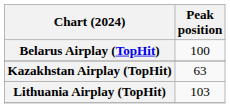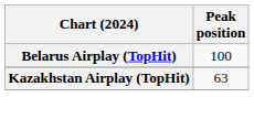 <table class="wikitable sortable plainrowheaders" style="text-align:center">
 <tr>
 <th scope="col">Chart (2024)</th>
 <th scope="col">Peak<br>position</th>
 </tr>
 <tr>
 <th scope="row">Belarus Airplay (<a href='#'>TopHit</a>)</th>
 <td>100</td>
 </tr>
 <tr>
 </tr>
 <tr>
 <th scope="row">Kazakhstan Airplay (TopHit)</th>
 <td>63</td>
 </tr>
 <tr>
-<th scope="row">Lithuania Airplay (TopHit)</th>
-<td>103</td>
-</tr>
-<tr>
 </tr>
 </table>
